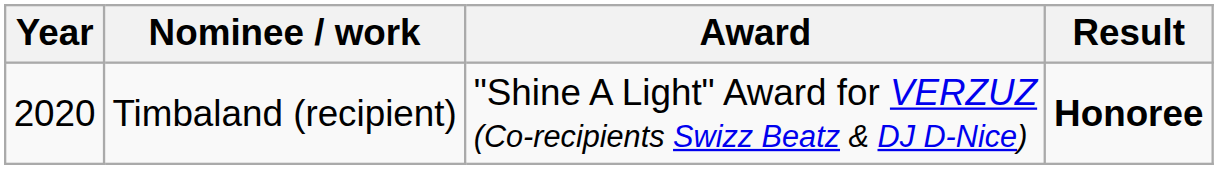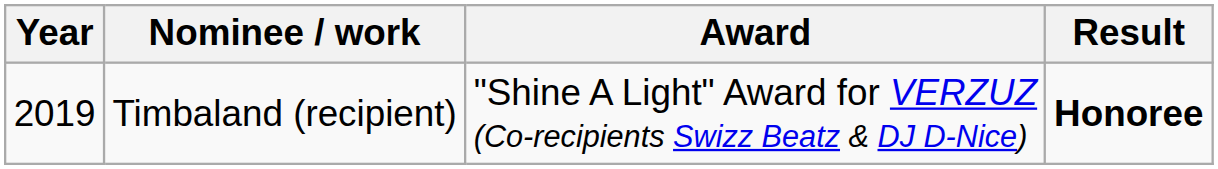 <table class="wikitable">
 <tr>
 <th>Year</th>
 <th>Nominee / work</th>
 <th>Award</th>
 <th>Result</th>
 </tr>
 <tr>
-<td>2020</td>
+<td>2019</td>
 <td>Timbaland (recipient)</td>
 <td>"Shine A Light" Award for <em><a href='#'>VERZUZ</a></em><br><small><em>(Co-recipients <a href='#'>Swizz Beatz</a> & <a href='#'>DJ D-Nice</a>)</em></small></td>
 <td><strong>Honoree</strong></td>
 </tr>
 </table>
